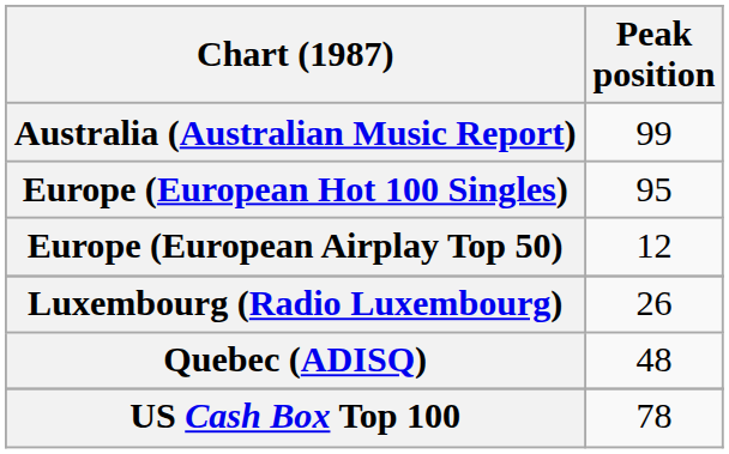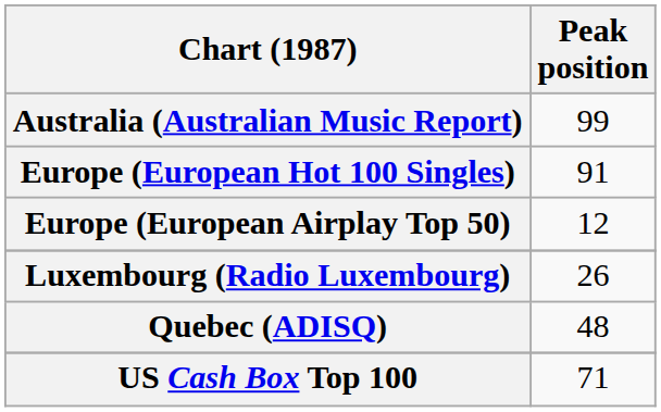 <table class="wikitable sortable plainrowheaders" style="text-align:center">
 <tr>
 <th scope="col">Chart (1987)</th>
 <th scope="col">Peak<br>position</th>
 </tr>
 <tr>
 <th scope="row">Australia (<a href='#'>Australian Music Report</a>)</th>
 <td>99</td>
 </tr>
 <tr>
 <th scope="row">Europe (<a href='#'>European Hot 100 Singles</a>)</th>
-<td>95</td>
+<td>91</td>
 </tr>
 <tr>
 <th scope="row">Europe (European Airplay Top 50)</th>
 <td style="text-align:center;">12</td>
 </tr>
 <tr>
 </tr>
 <tr>
 <th scope="row">Luxembourg (<a href='#'>Radio Luxembourg</a>)</th>
 <td align="center">26</td>
 </tr>
 <tr>
 <th scope="row">Quebec (<a href='#'>ADISQ</a>)</th>
 <td align="center">48</td>
 </tr>
 <tr>
 </tr>
 <tr>
 </tr>
 <tr>
 </tr>
 <tr>
 </tr>
 <tr>
 <th scope="row">US <em><a href='#'>Cash Box</a></em> Top 100</th>
-<td>78</td>
+<td>71</td>
 </tr>
 </table>
